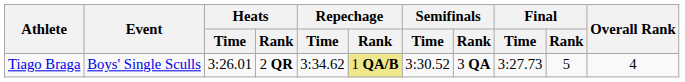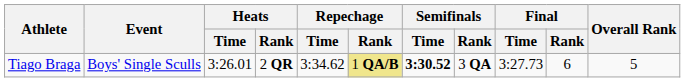 <table class="wikitable" style="font-size:90%">
 <tr>
 <th rowspan="2">Athlete</th>
 <th rowspan="2">Event</th>
 <th colspan="2">Heats</th>
 <th colspan="2">Repechage</th>
 <th colspan="2">Semifinals</th>
 <th colspan="2">Final</th>
 <th rowspan="2">Overall Rank</th>
 </tr>
 <tr>
 <th>Time</th>
 <th>Rank</th>
 <th>Time</th>
 <th>Rank</th>
 <th>Time</th>
 <th>Rank</th>
 <th>Time</th>
 <th>Rank</th>
 </tr>
 <tr>
 <td><a href='#'>Tiago Braga</a></td>
 <td><a href='#'>Boys' Single Sculls</a></td>
 <td align=center>3:26.01</td>
 <td align=center>2 <strong>QR</strong></td>
 <td align=center>3:34.62</td>
 <td align=center style="background: khaki;">1 <strong>QA/B</strong></td>
-<td align=center>3:30.52</td>
+<td align=center><strong>3:30.52</strong></td>
 <td align=center>3 <strong>QA</strong></td>
 <td align=center>3:27.73</td>
+<td align=center>6</td>
 <td align=center>5</td>
-<td align=center>4</td>
 </tr>
 </table>
